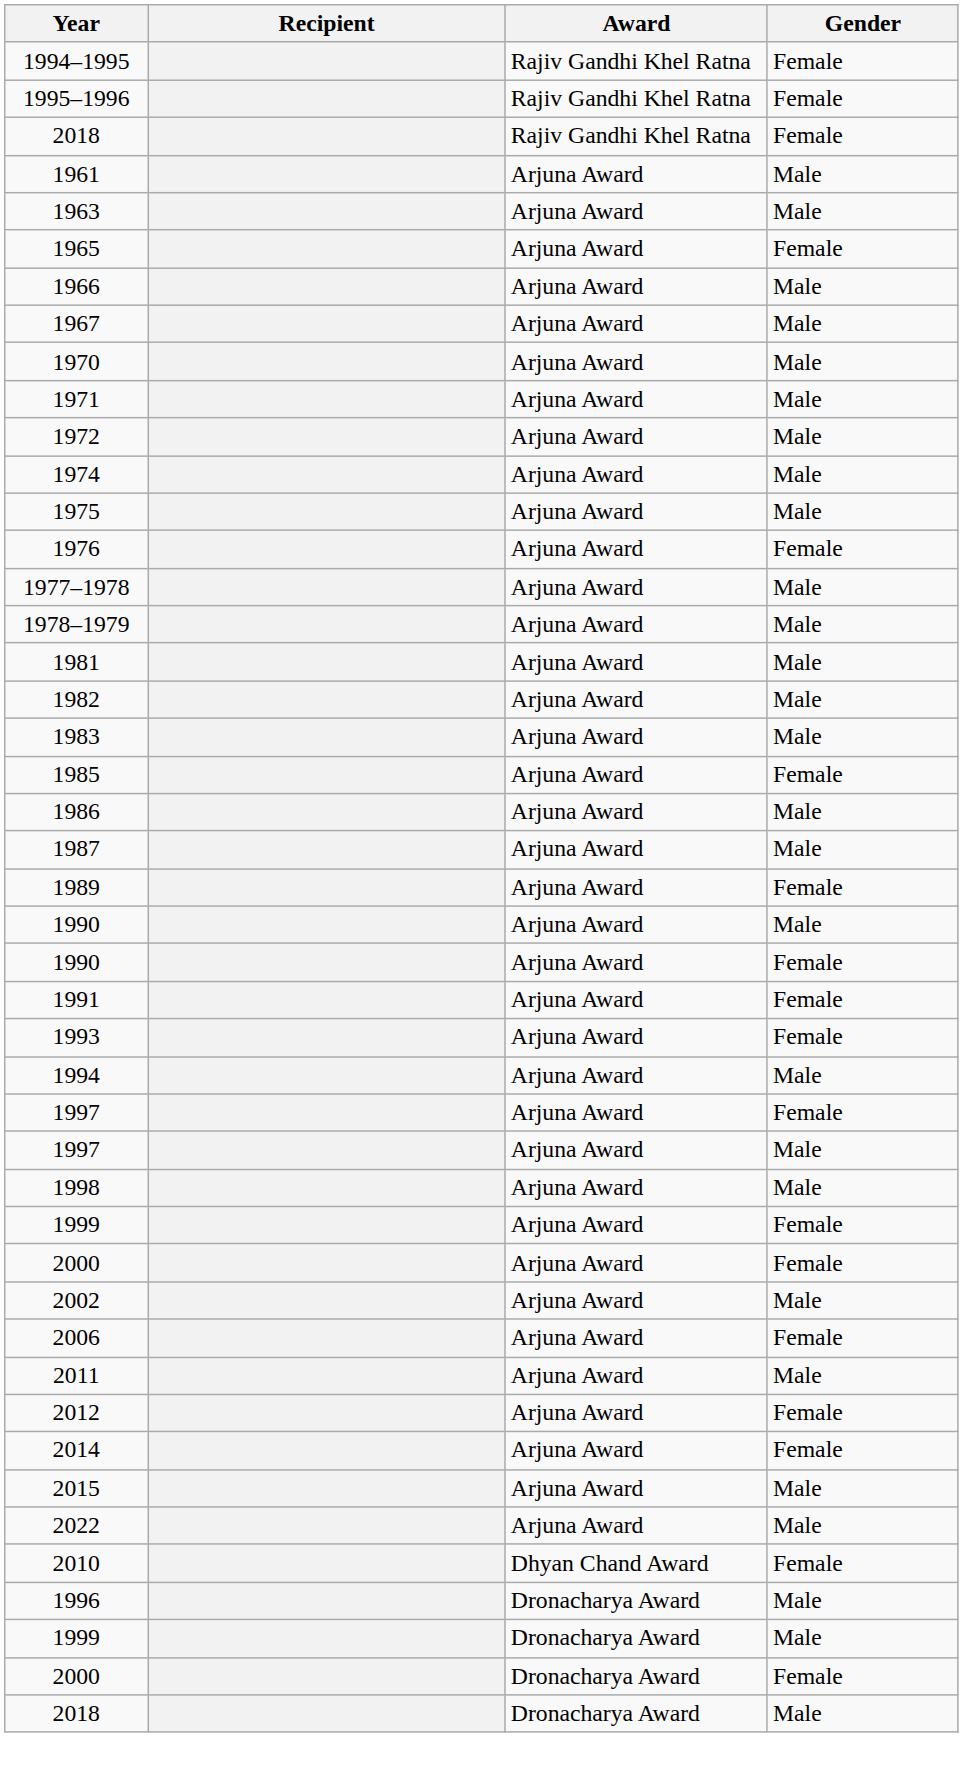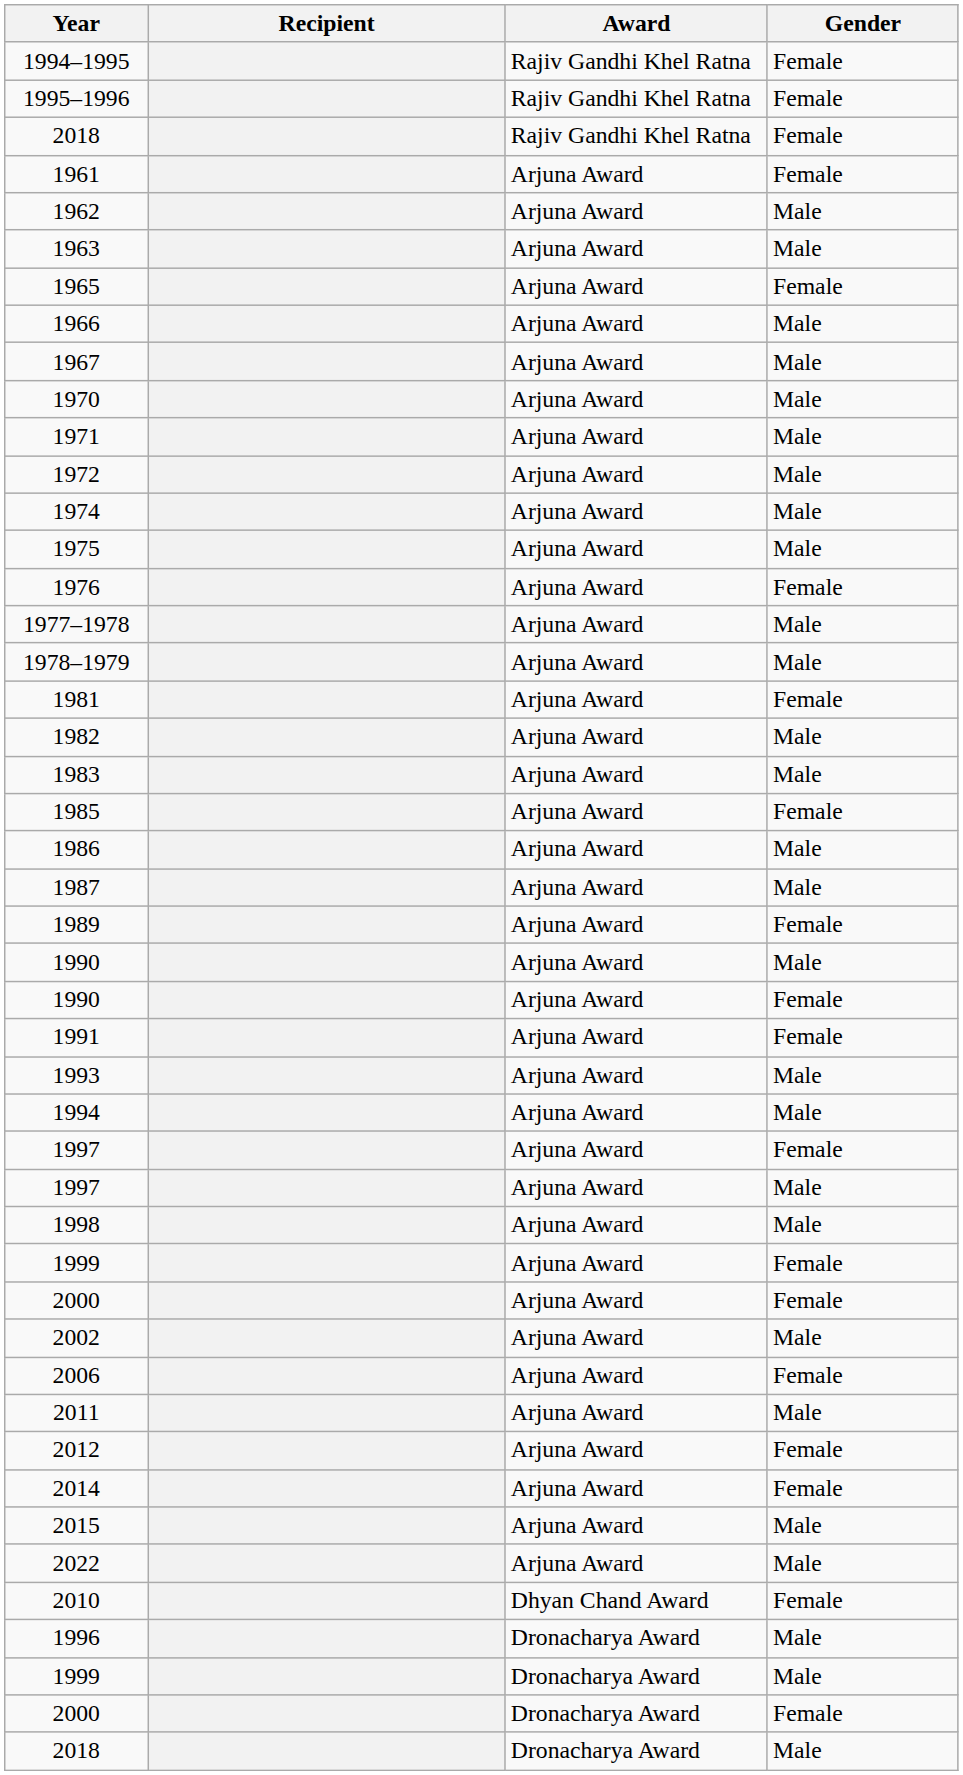 <table class="wikitable plainrowheaders sortable" style="width:73%">
 <tr>
 <th scope="col" style="width:12%">Year</th>
 <th scope="col" style="width:30%">Recipient</th>
 <th scope="col" style="width:22%">Award</th>
 <th scope="col" style="width:16%">Gender</th>
 </tr>
 <tr>
 <td style="text-align:center;">1994–1995</td>
 <th scope="row"></th>
 <td>Rajiv Gandhi Khel Ratna</td>
 <td>Female</td>
 </tr>
 <tr>
 <td style="text-align:center;">1995–1996</td>
 <th scope="row"></th>
 <td>Rajiv Gandhi Khel Ratna</td>
 <td>Female</td>
 </tr>
 <tr>
 <td style="text-align:center;">2018</td>
 <th scope="row"></th>
 <td>Rajiv Gandhi Khel Ratna</td>
 <td>Female</td>
 </tr>
 <tr>
 <td style="text-align:center;">1961</td>
+<th scope="row"></th>
+<td>Arjuna Award</td>
+<td>Female</td>
+</tr>
+<tr>
+<td style="text-align:center;">1962</td>
 <th scope="row"></th>
 <td>Arjuna Award</td>
 <td>Male</td>
 </tr>
 <tr>
 <td style="text-align:center;">1963</td>
 <th scope="row"></th>
 <td>Arjuna Award</td>
 <td>Male</td>
 </tr>
 <tr>
 <td style="text-align:center;">1965</td>
 <th scope="row"></th>
 <td>Arjuna Award</td>
 <td>Female</td>
 </tr>
 <tr>
 <td style="text-align:center;">1966</td>
 <th scope="row"></th>
 <td>Arjuna Award</td>
 <td>Male</td>
 </tr>
 <tr>
 <td style="text-align:center;">1967</td>
 <th scope="row"></th>
 <td>Arjuna Award</td>
 <td>Male</td>
 </tr>
 <tr>
 <td style="text-align:center;">1970</td>
 <th scope="row"></th>
 <td>Arjuna Award</td>
 <td>Male</td>
 </tr>
 <tr>
 <td style="text-align:center;">1971</td>
 <th scope="row"></th>
 <td>Arjuna Award</td>
 <td>Male</td>
 </tr>
 <tr>
 <td style="text-align:center;">1972</td>
 <th scope="row"></th>
 <td>Arjuna Award</td>
 <td>Male</td>
 </tr>
 <tr>
 <td style="text-align:center;">1974</td>
 <th scope="row"></th>
 <td>Arjuna Award</td>
 <td>Male</td>
 </tr>
 <tr>
 <td style="text-align:center;">1975</td>
 <th scope="row"></th>
 <td>Arjuna Award</td>
 <td>Male</td>
 </tr>
 <tr>
 <td style="text-align:center;">1976</td>
 <th scope="row"></th>
 <td>Arjuna Award</td>
 <td>Female</td>
 </tr>
 <tr>
 <td style="text-align:center;">1977–1978</td>
 <th scope="row"></th>
 <td>Arjuna Award</td>
 <td>Male</td>
 </tr>
 <tr>
 <td style="text-align:center;">1978–1979</td>
 <th scope="row"></th>
 <td>Arjuna Award</td>
 <td>Male</td>
 </tr>
 <tr>
 <td style="text-align:center;">1981</td>
 <th scope="row"></th>
 <td>Arjuna Award</td>
-<td>Male</td>
+<td>Female</td>
 </tr>
 <tr>
 <td style="text-align:center;">1982</td>
 <th scope="row"></th>
 <td>Arjuna Award</td>
 <td>Male</td>
 </tr>
 <tr>
 <td style="text-align:center;">1983</td>
 <th scope="row"></th>
 <td>Arjuna Award</td>
 <td>Male</td>
 </tr>
 <tr>
 <td style="text-align:center;">1985</td>
 <th scope="row"></th>
 <td>Arjuna Award</td>
 <td>Female</td>
 </tr>
 <tr>
 <td style="text-align:center;">1986</td>
 <th scope="row"></th>
 <td>Arjuna Award</td>
 <td>Male</td>
 </tr>
 <tr>
 <td style="text-align:center;">1987</td>
 <th scope="row"></th>
 <td>Arjuna Award</td>
 <td>Male</td>
 </tr>
 <tr>
 <td style="text-align:center;">1989</td>
 <th scope="row"></th>
 <td>Arjuna Award</td>
 <td>Female</td>
 </tr>
 <tr>
 <td style="text-align:center;">1990</td>
 <th scope="row"></th>
 <td>Arjuna Award</td>
 <td>Male</td>
 </tr>
 <tr>
 <td style="text-align:center;">1990</td>
 <th scope="row"></th>
 <td>Arjuna Award</td>
 <td>Female</td>
 </tr>
 <tr>
 <td style="text-align:center;">1991</td>
 <th scope="row"></th>
 <td>Arjuna Award</td>
 <td>Female</td>
 </tr>
 <tr>
 <td style="text-align:center;">1993</td>
 <th scope="row"></th>
 <td>Arjuna Award</td>
-<td>Female</td>
+<td>Male</td>
 </tr>
 <tr>
 <td style="text-align:center;">1994</td>
 <th scope="row"></th>
 <td>Arjuna Award</td>
 <td>Male</td>
 </tr>
 <tr>
 <td style="text-align:center;">1997</td>
 <th scope="row"></th>
 <td>Arjuna Award</td>
 <td>Female</td>
 </tr>
 <tr>
 <td style="text-align:center;">1997</td>
 <th scope="row"></th>
 <td>Arjuna Award</td>
 <td>Male</td>
 </tr>
 <tr>
 <td style="text-align:center;">1998</td>
 <th scope="row"></th>
 <td>Arjuna Award</td>
 <td>Male</td>
 </tr>
 <tr>
 <td style="text-align:center;">1999</td>
 <th scope="row"></th>
 <td>Arjuna Award</td>
 <td>Female</td>
 </tr>
 <tr>
 <td style="text-align:center;">2000</td>
 <th scope="row"></th>
 <td>Arjuna Award</td>
 <td>Female</td>
 </tr>
 <tr>
 <td style="text-align:center;">2002</td>
 <th scope="row"></th>
 <td>Arjuna Award</td>
 <td>Male</td>
 </tr>
 <tr>
 <td style="text-align:center;">2006</td>
 <th scope="row"></th>
 <td>Arjuna Award</td>
 <td>Female</td>
 </tr>
 <tr>
 <td style="text-align:center;">2011</td>
 <th scope="row"></th>
 <td>Arjuna Award</td>
 <td>Male</td>
 </tr>
 <tr>
 <td style="text-align:center;">2012</td>
 <th scope="row"></th>
 <td>Arjuna Award</td>
 <td>Female</td>
 </tr>
 <tr>
 <td style="text-align:center;">2014</td>
 <th scope="row"></th>
 <td>Arjuna Award</td>
 <td>Female</td>
 </tr>
 <tr>
 <td style="text-align:center;">2015</td>
 <th scope="row"></th>
 <td>Arjuna Award</td>
 <td>Male</td>
 </tr>
 <tr>
 <td style="text-align:center;">2022</td>
 <th scope="row"></th>
 <td>Arjuna Award</td>
 <td>Male</td>
 </tr>
 <tr>
 <td style="text-align:center;">2010</td>
 <th scope="row"></th>
 <td>Dhyan Chand Award</td>
 <td>Female</td>
 </tr>
 <tr>
 <td style="text-align:center;">1996</td>
 <th scope="row"></th>
 <td>Dronacharya Award</td>
 <td>Male</td>
 </tr>
 <tr>
 <td style="text-align:center;">1999</td>
 <th scope="row"></th>
 <td>Dronacharya Award</td>
 <td>Male</td>
 </tr>
 <tr>
 <td style="text-align:center;">2000</td>
 <th scope="row"></th>
 <td>Dronacharya Award</td>
 <td>Female</td>
 </tr>
 <tr>
 <td style="text-align:center;">2018</td>
 <th scope="row"></th>
 <td>Dronacharya Award</td>
 <td>Male</td>
 </tr>
 </table>
